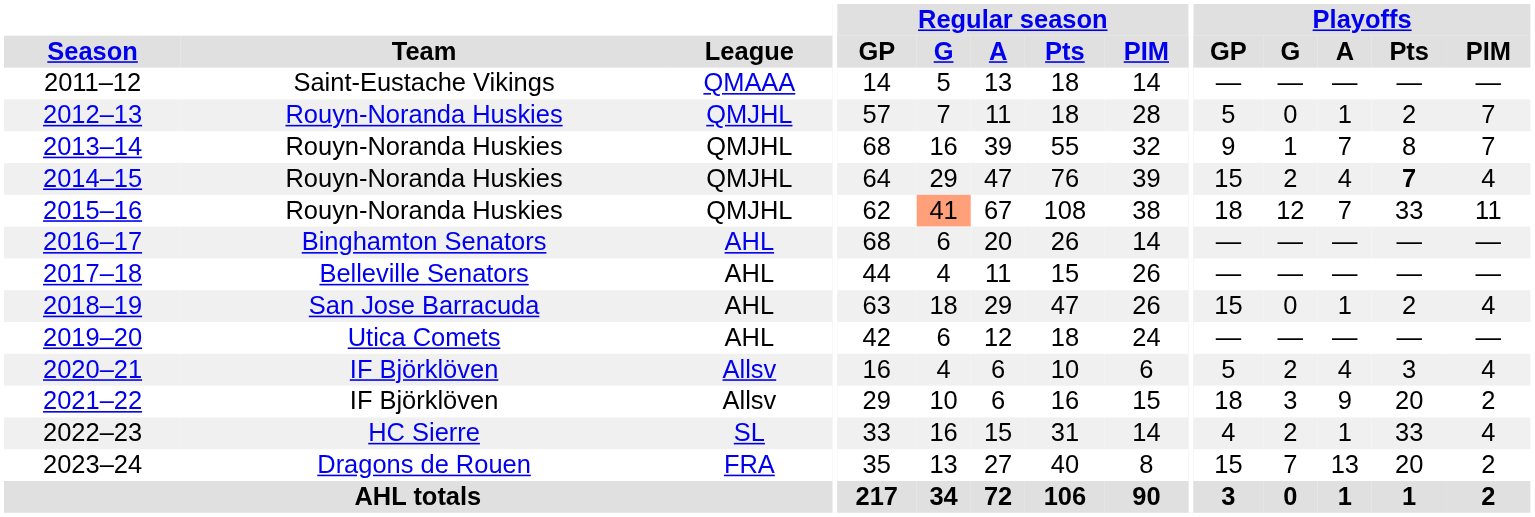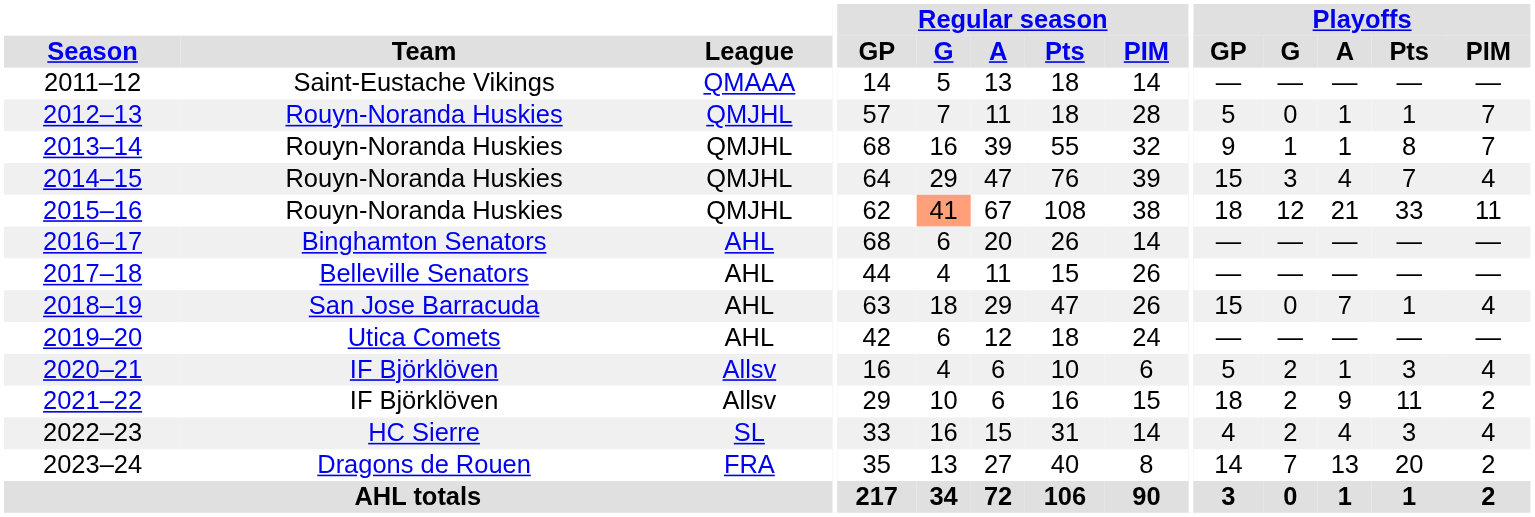 <table border="0" cellpadding="1" cellspacing="0" style="text-align:center; width:60em">
 <tr bgcolor="#e0e0e0">
 <th colspan="3" bgcolor="#ffffff"></th>
 <th rowspan="98" bgcolor="#ffffff"></th>
 <th colspan="5"><a href='#'>Regular season</a></th>
 <th rowspan="98" bgcolor="#ffffff"></th>
 <th colspan="5"><a href='#'>Playoffs</a></th>
 </tr>
 <tr bgcolor="#e0e0e0">
 <th><a href='#'>Season</a></th>
 <th>Team</th>
 <th>League</th>
 <th>GP</th>
 <th><a href='#'>G</a></th>
 <th><a href='#'>A</a></th>
 <th><a href='#'>Pts</a></th>
 <th><a href='#'>PIM</a></th>
 <th>GP</th>
 <th>G</th>
 <th>A</th>
 <th>Pts</th>
 <th>PIM</th>
 </tr>
 <tr>
 <td>2011–12</td>
 <td>Saint-Eustache Vikings</td>
 <td><a href='#'>QMAAA</a></td>
 <td>14</td>
 <td>5</td>
 <td>13</td>
 <td>18</td>
 <td>14</td>
 <td>—</td>
 <td>—</td>
 <td>—</td>
 <td>—</td>
 <td>—</td>
 </tr>
 <tr bgcolor="#f0f0f0">
 <td><a href='#'>2012–13</a></td>
 <td><a href='#'>Rouyn-Noranda Huskies</a></td>
 <td><a href='#'>QMJHL</a></td>
 <td>57</td>
 <td>7</td>
 <td>11</td>
 <td>18</td>
 <td>28</td>
 <td>5</td>
 <td>0</td>
 <td>1</td>
-<td>2</td>
+<td>1</td>
 <td>7</td>
 </tr>
 <tr>
 <td><a href='#'>2013–14</a></td>
 <td>Rouyn-Noranda Huskies</td>
 <td>QMJHL</td>
 <td>68</td>
 <td>16</td>
 <td>39</td>
 <td>55</td>
 <td>32</td>
 <td>9</td>
 <td>1</td>
-<td>7</td>
+<td>1</td>
 <td>8</td>
 <td>7</td>
 </tr>
 <tr bgcolor="#f0f0f0">
 <td><a href='#'>2014–15</a></td>
 <td>Rouyn-Noranda Huskies</td>
 <td>QMJHL</td>
 <td>64</td>
 <td>29</td>
 <td>47</td>
 <td>76</td>
 <td>39</td>
 <td>15</td>
-<td>2</td>
+<td>3</td>
 <td>4</td>
-<td><strong>7</strong></td>
+<td>7</td>
 <td>4</td>
 </tr>
 <tr>
 <td><a href='#'>2015–16</a></td>
 <td>Rouyn-Noranda Huskies</td>
 <td>QMJHL</td>
 <td>62</td>
 <td style="background: lightsalmon;">41</td>
 <td>67</td>
 <td>108</td>
 <td>38</td>
 <td>18</td>
 <td>12</td>
-<td>7</td>
+<td>21</td>
 <td>33</td>
 <td>11</td>
 </tr>
 <tr bgcolor="#f0f0f0">
 <td><a href='#'>2016–17</a></td>
 <td><a href='#'>Binghamton Senators</a></td>
 <td><a href='#'>AHL</a></td>
 <td>68</td>
 <td>6</td>
 <td>20</td>
 <td>26</td>
 <td>14</td>
 <td>—</td>
 <td>—</td>
 <td>—</td>
 <td>—</td>
 <td>—</td>
 </tr>
 <tr>
 <td><a href='#'>2017–18</a></td>
 <td><a href='#'>Belleville Senators</a></td>
 <td>AHL</td>
 <td>44</td>
 <td>4</td>
 <td>11</td>
 <td>15</td>
 <td>26</td>
 <td>—</td>
 <td>—</td>
 <td>—</td>
 <td>—</td>
 <td>—</td>
 </tr>
 <tr bgcolor="#f0f0f0">
 <td><a href='#'>2018–19</a></td>
 <td><a href='#'>San Jose Barracuda</a></td>
 <td>AHL</td>
 <td>63</td>
 <td>18</td>
 <td>29</td>
 <td>47</td>
 <td>26</td>
 <td>15</td>
 <td>0</td>
+<td>7</td>
 <td>1</td>
-<td>2</td>
 <td>4</td>
 </tr>
 <tr>
 <td><a href='#'>2019–20</a></td>
 <td><a href='#'>Utica Comets</a></td>
 <td>AHL</td>
 <td>42</td>
 <td>6</td>
 <td>12</td>
 <td>18</td>
 <td>24</td>
 <td>—</td>
 <td>—</td>
 <td>—</td>
 <td>—</td>
 <td>—</td>
 </tr>
 <tr bgcolor="#f0f0f0">
 <td><a href='#'>2020–21</a></td>
 <td><a href='#'>IF Björklöven</a></td>
 <td><a href='#'>Allsv</a></td>
 <td>16</td>
 <td>4</td>
 <td>6</td>
 <td>10</td>
 <td>6</td>
 <td>5</td>
 <td>2</td>
-<td>4</td>
+<td>1</td>
 <td>3</td>
 <td>4</td>
 </tr>
 <tr>
 <td><a href='#'>2021–22</a></td>
 <td>IF Björklöven</td>
 <td>Allsv</td>
 <td>29</td>
 <td>10</td>
 <td>6</td>
 <td>16</td>
 <td>15</td>
 <td>18</td>
-<td>3</td>
+<td>2</td>
 <td>9</td>
-<td>20</td>
+<td>11</td>
 <td>2</td>
 </tr>
 <tr bgcolor="#f0f0f0">
 <td>2022–23</td>
 <td><a href='#'>HC Sierre</a></td>
 <td><a href='#'>SL</a></td>
 <td>33</td>
 <td>16</td>
 <td>15</td>
 <td>31</td>
 <td>14</td>
 <td>4</td>
 <td>2</td>
-<td>1</td>
-<td>33</td>
+<td>4</td>
+<td>3</td>
 <td>4</td>
 </tr>
 <tr>
 <td>2023–24</td>
 <td><a href='#'>Dragons de Rouen</a></td>
 <td><a href='#'>FRA</a></td>
 <td>35</td>
 <td>13</td>
 <td>27</td>
 <td>40</td>
 <td>8</td>
-<td>15</td>
+<td>14</td>
 <td>7</td>
 <td>13</td>
 <td>20</td>
 <td>2</td>
 </tr>
 <tr ALIGN="center" bgcolor="#e0e0e0">
 <th colspan="3">AHL totals</th>
 <th>217</th>
 <th>34</th>
 <th>72</th>
 <th>106</th>
 <th>90</th>
 <th>3</th>
 <th>0</th>
 <th>1</th>
 <th>1</th>
 <th>2</th>
 </tr>
 </table>
